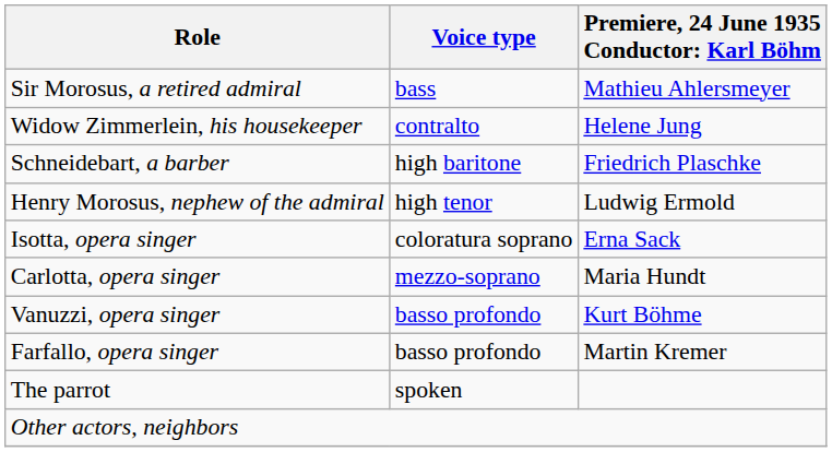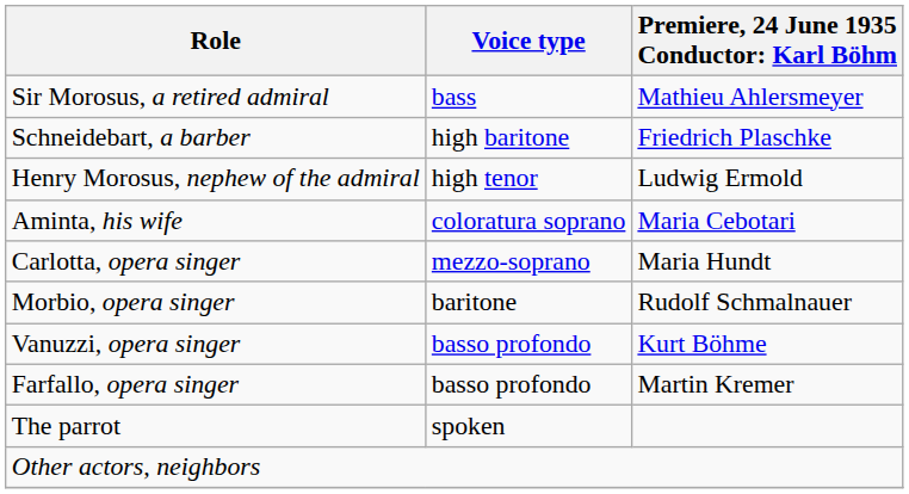 <table class="wikitable">
 <tr>
 <th>Role</th>
 <th><a href='#'>Voice type</a></th>
 <th>Premiere, 24 June 1935<br>Conductor: <a href='#'>Karl Böhm</a></th>
 </tr>
 <tr>
 <td>Sir Morosus, <em>a retired admiral</em></td>
 <td><a href='#'>bass</a></td>
 <td><a href='#'>Mathieu Ahlersmeyer</a></td>
 </tr>
 <tr>
-<td>Widow Zimmerlein, <em>his housekeeper</em></td>
-<td><a href='#'>contralto</a></td>
-<td><a href='#'>Helene Jung</a></td>
-</tr>
-<tr>
 <td>Schneidebart, <em>a barber</em></td>
 <td>high <a href='#'>baritone</a></td>
 <td><a href='#'>Friedrich Plaschke</a></td>
 </tr>
 <tr>
 <td>Henry Morosus, <em>nephew of the admiral</em></td>
 <td>high <a href='#'>tenor</a></td>
 <td>Ludwig Ermold</td>
 </tr>
 <tr>
-<td>Isotta, <em>opera singer</em></td>
-<td>coloratura soprano</td>
-<td><a href='#'>Erna Sack</a></td>
+<td>Aminta, <em>his wife</em></td>
+<td><a href='#'>coloratura soprano</a></td>
+<td><a href='#'>Maria Cebotari</a></td>
 </tr>
 <tr>
 <td>Carlotta, <em>opera singer</em></td>
 <td><a href='#'>mezzo-soprano</a></td>
 <td>Maria Hundt</td>
+</tr>
+<tr>
+<td>Morbio, <em>opera singer</em></td>
+<td>baritone</td>
+<td>Rudolf Schmalnauer</td>
 </tr>
 <tr>
 <td>Vanuzzi, <em>opera singer</em></td>
 <td><a href='#'>basso profondo</a></td>
 <td><a href='#'>Kurt Böhme</a></td>
 </tr>
 <tr>
 <td>Farfallo, <em>opera singer</em></td>
 <td>basso profondo</td>
 <td>Martin Kremer</td>
 </tr>
 <tr>
 <td>The parrot</td>
 <td>spoken</td>
 <td></td>
 </tr>
 <tr>
 <td colspan="3"><em>Other actors, neighbors</em></td>
 </tr>
 <tr>
 </tr>
 </table>
